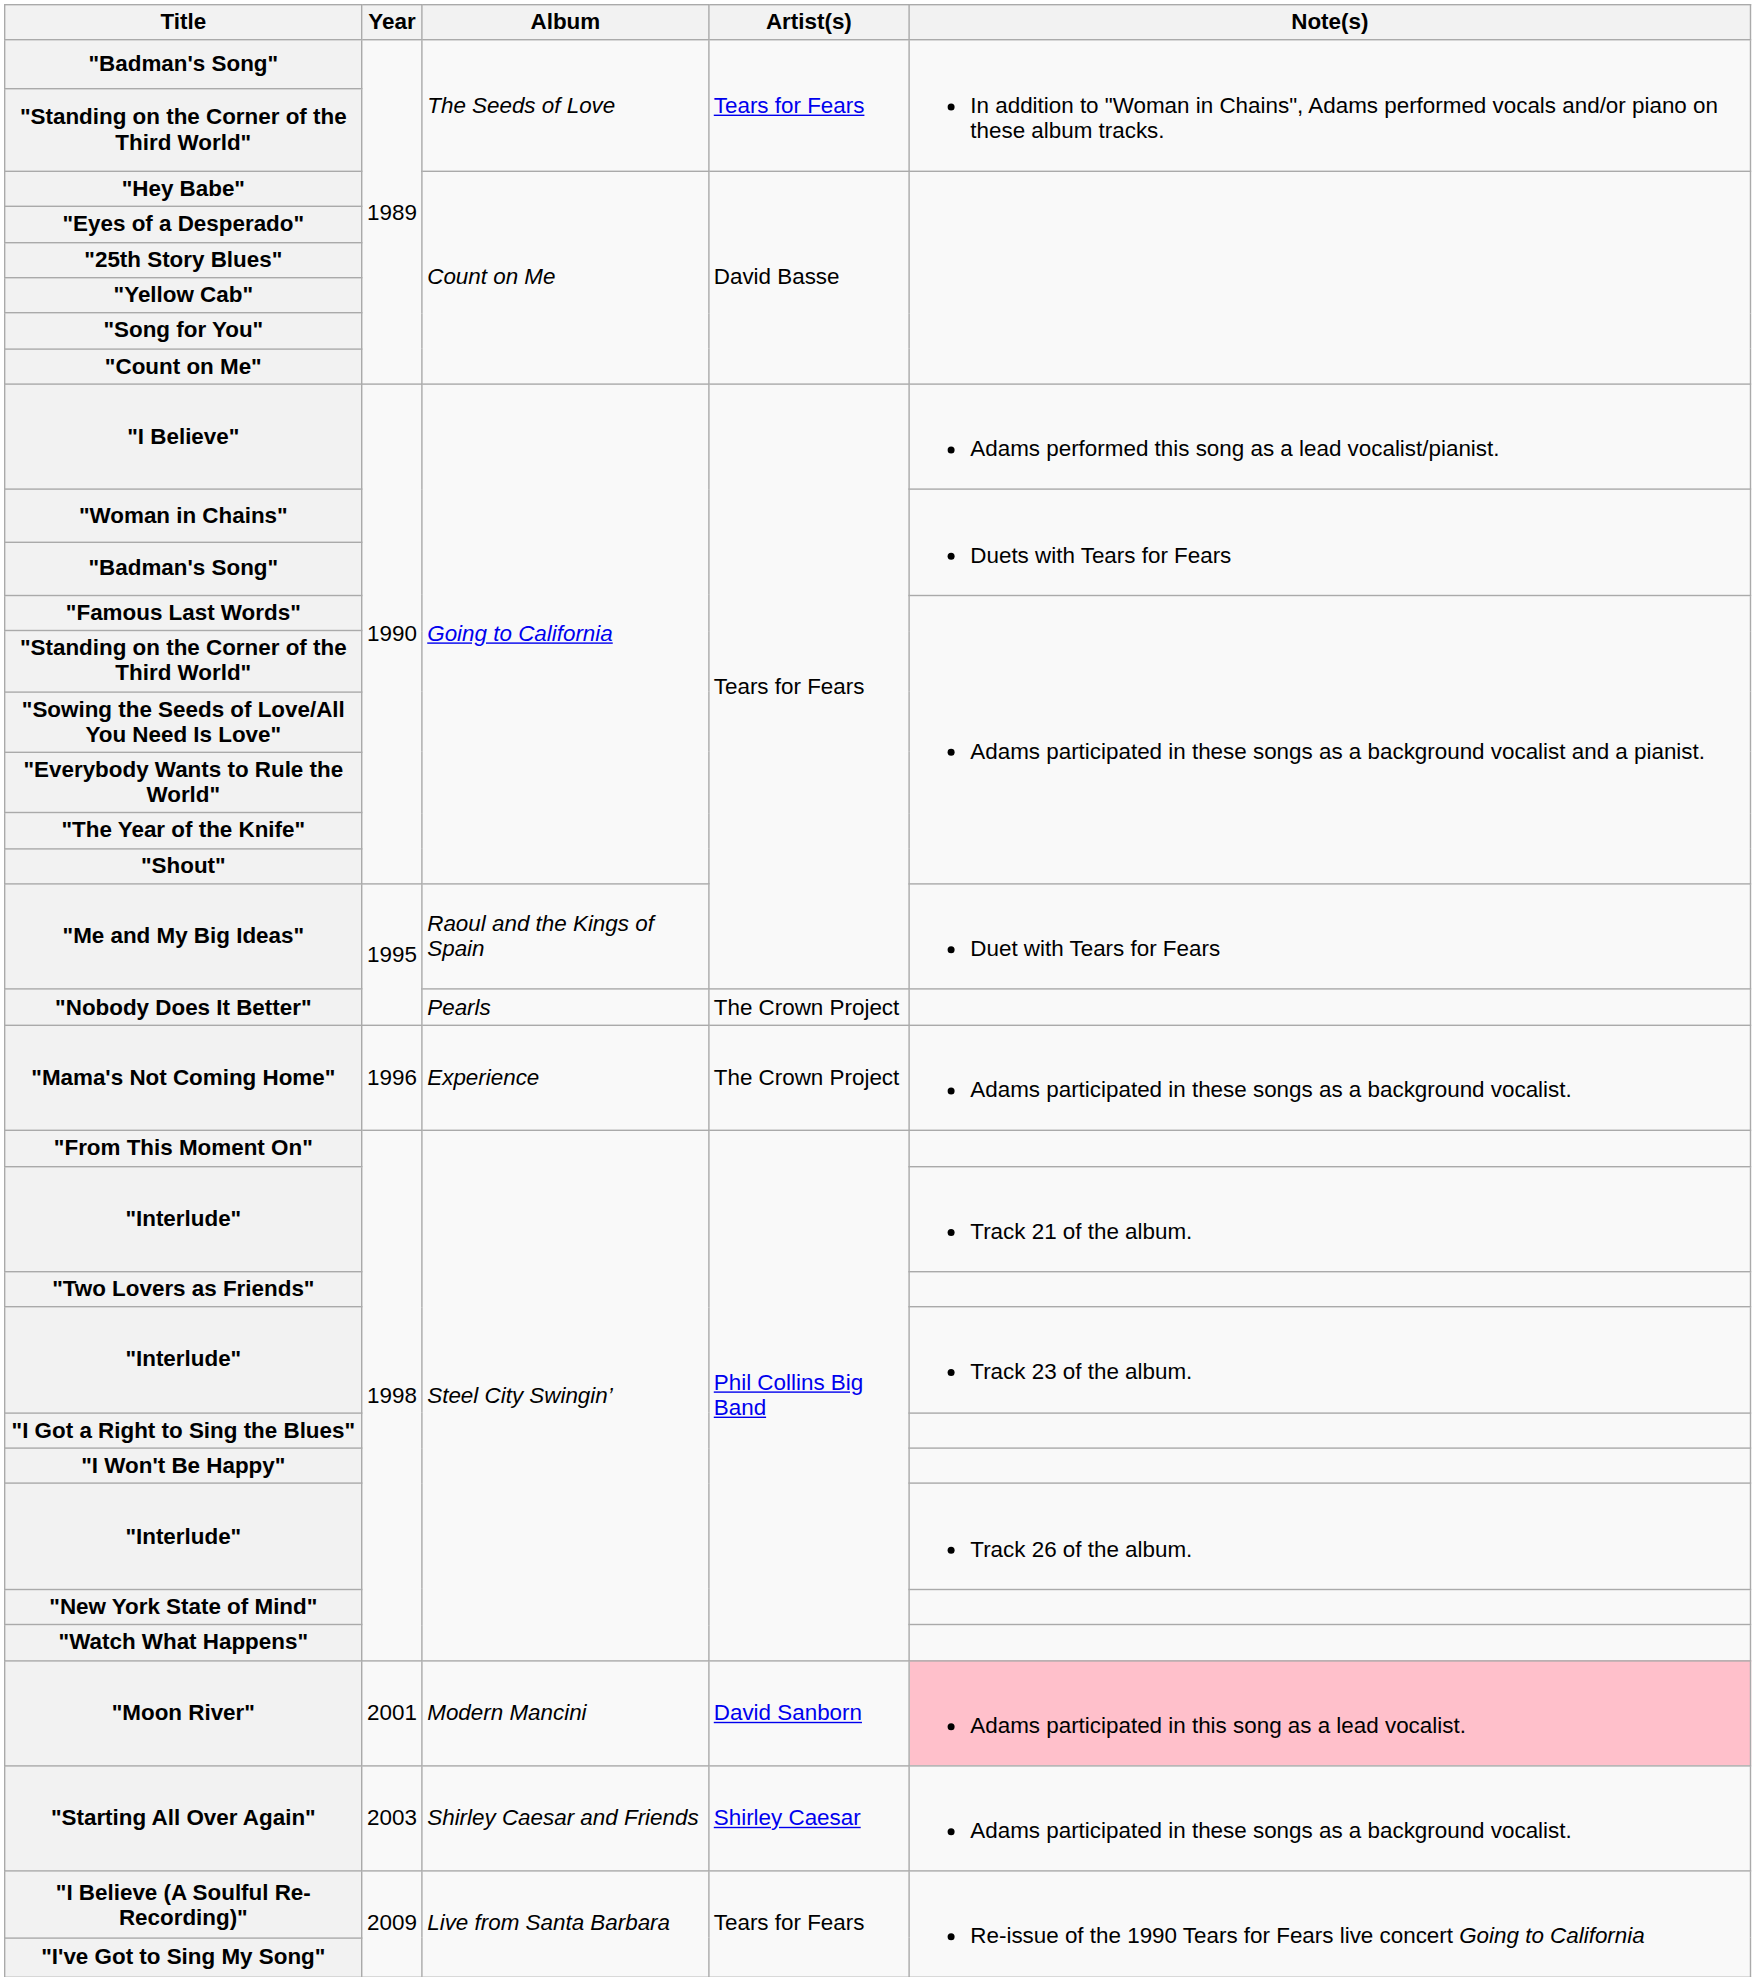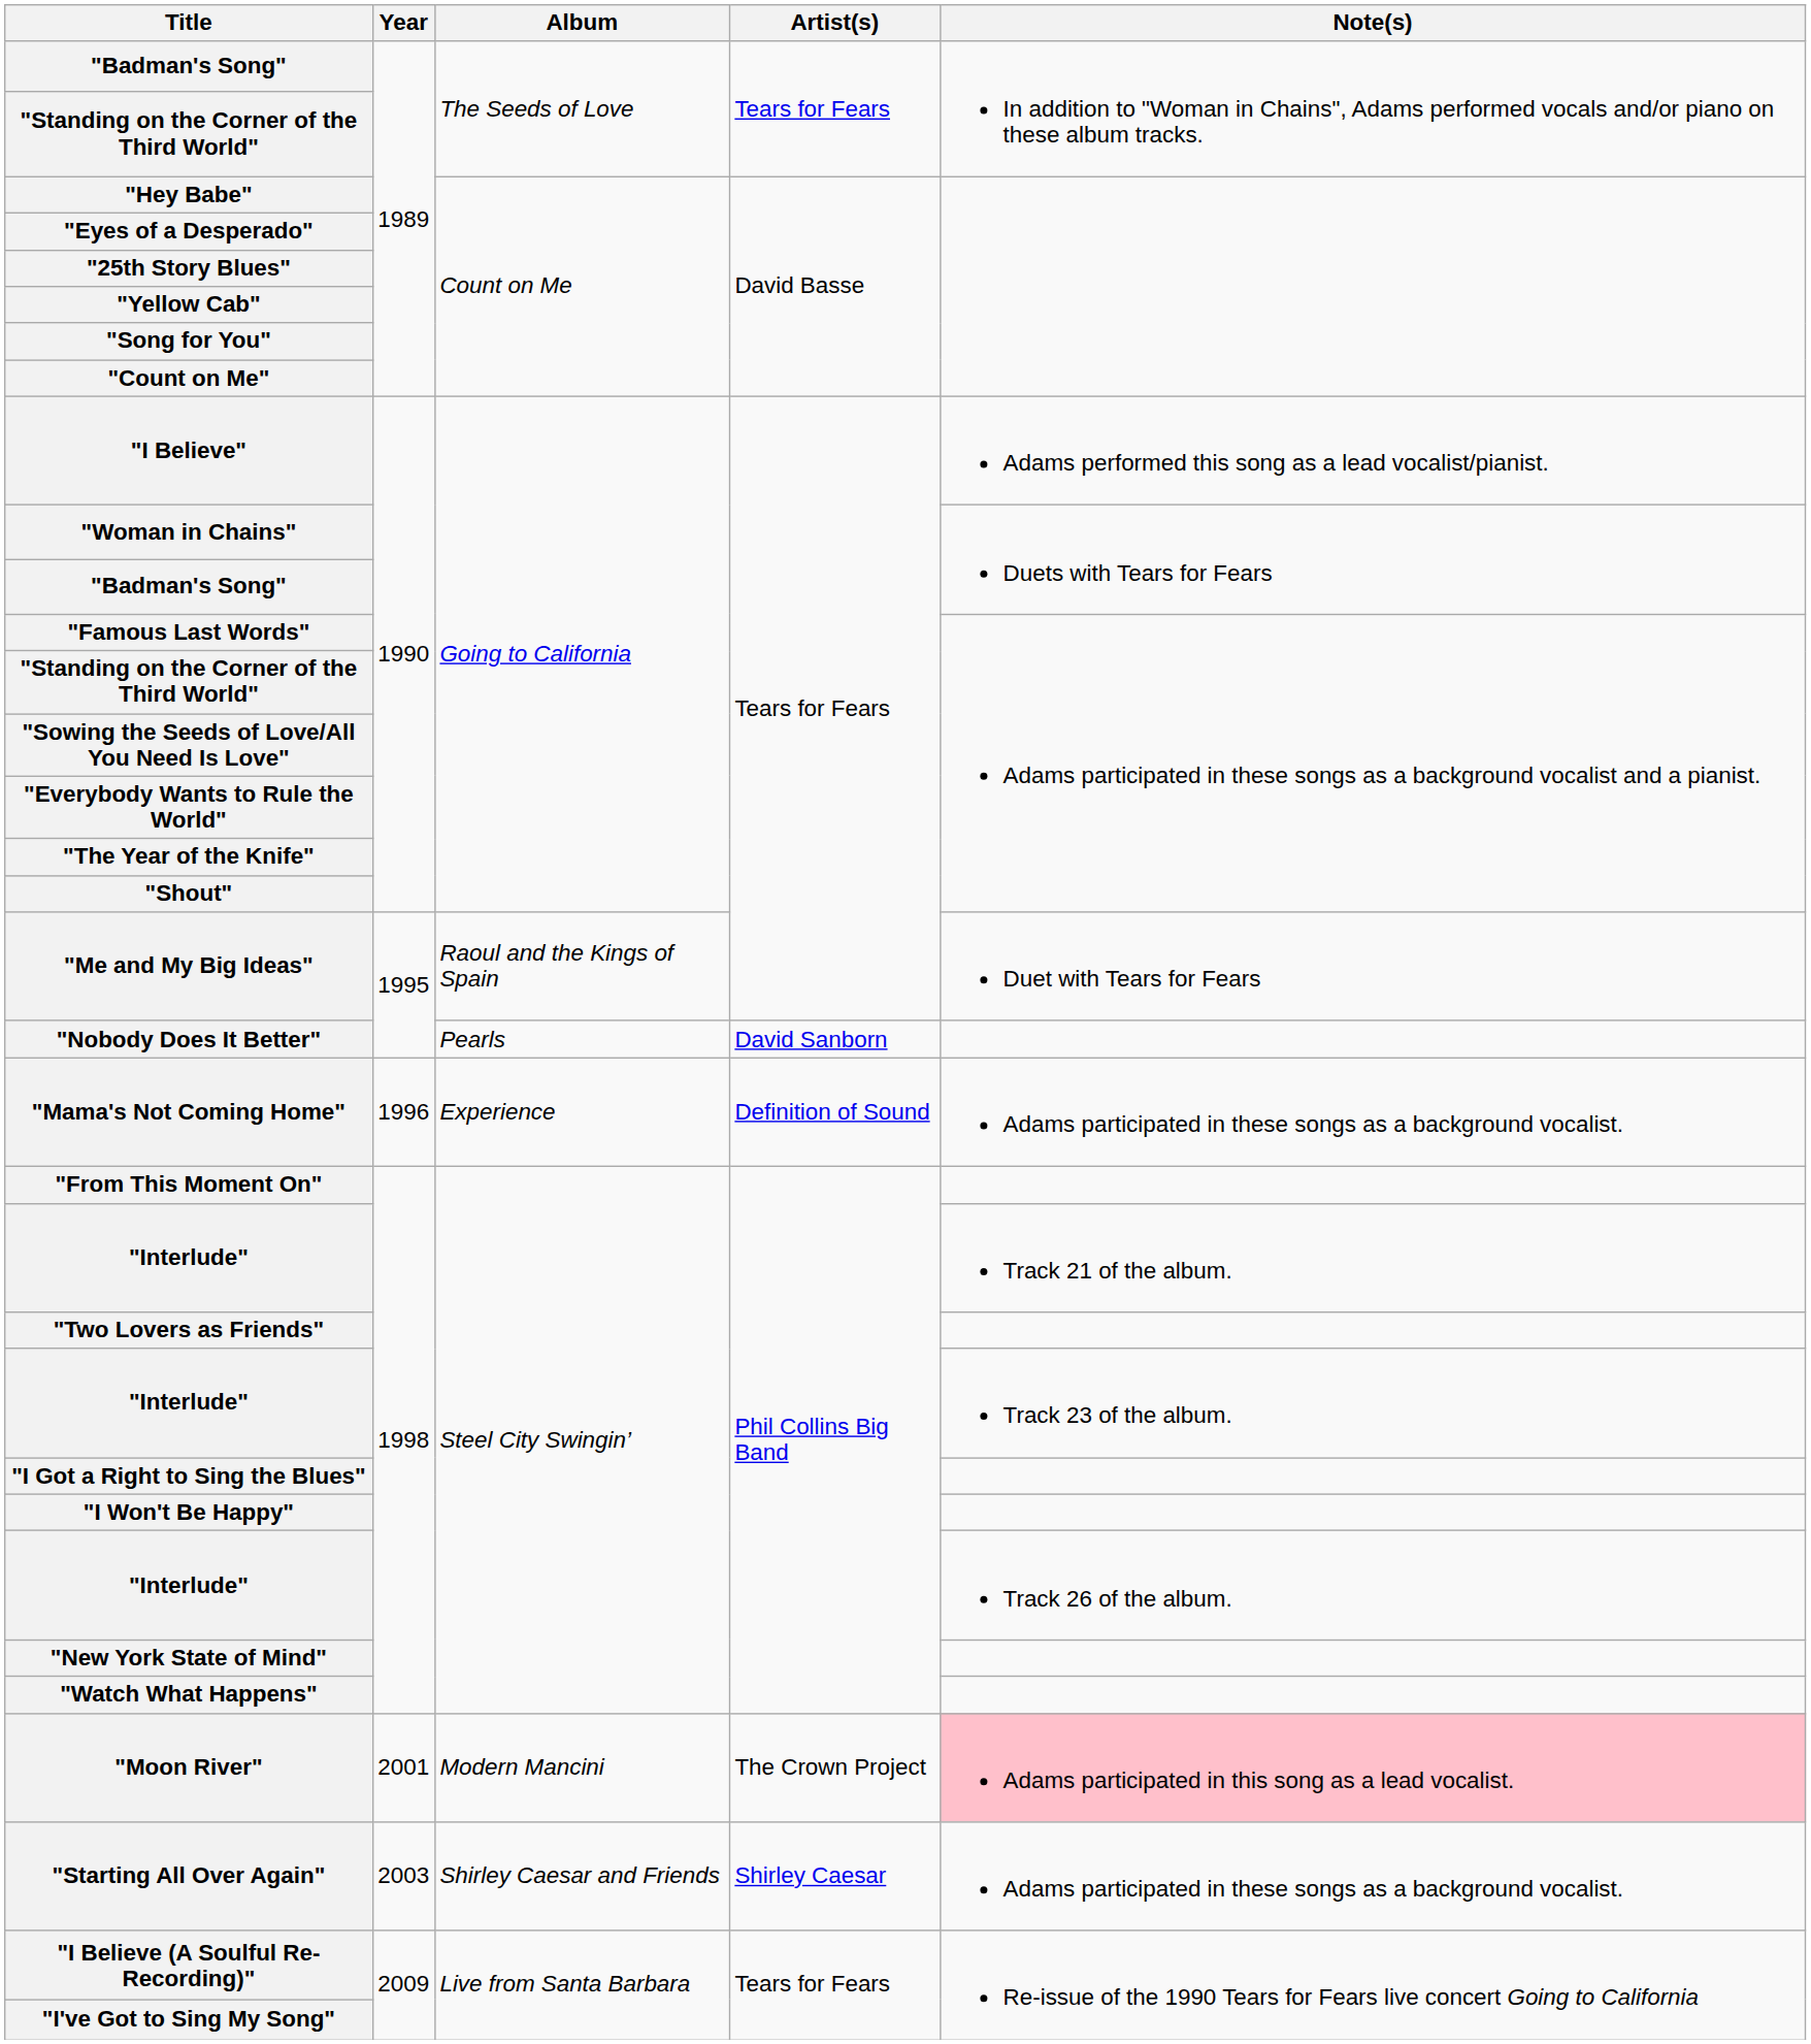 <table class="wikitable plainrowheaders">
 <tr>
 <th scope="col" style="width:27em;">Title</th>
 <th scope="col">Year</th>
 <th scope="col" style="width:21em;">Album</th>
 <th scope="col" style="width:14em;">Artist(s)</th>
 <th scope="col" style="width:70em;">Note(s)</th>
 </tr>
 <tr>
 <th scope="row">"Badman's Song"</th>
 <td rowspan="8" style="text-align:center;">1989</td>
 <td rowspan="2"><em>The Seeds of Love</em></td>
 <td rowspan="2"><a href='#'>Tears for Fears</a></td>
 <td rowspan="2"><br><ul><li>In addition to "Woman in Chains", Adams performed vocals and/or piano on these album tracks.</li></ul></td>
 </tr>
 <tr>
 <th scope="row">"Standing on the Corner of the Third World"</th>
 </tr>
 <tr>
 <th scope="row">"Hey Babe"</th>
 <td rowspan="6"><em>Count on Me</em></td>
 <td rowspan="6">David Basse</td>
 <td rowspan="6"></td>
 </tr>
 <tr>
 <th scope="row">"Eyes of a Desperado"</th>
 </tr>
 <tr>
 <th scope="row">"25th Story Blues"</th>
 </tr>
 <tr>
 <th scope="row">"Yellow Cab"</th>
 </tr>
 <tr>
 <th scope="row">"Song for You"</th>
 </tr>
 <tr>
 <th scope="row">"Count on Me"</th>
 </tr>
 <tr>
 <th scope="row">"I Believe"</th>
 <td rowspan="9" style="text-align:center;">1990</td>
 <td rowspan="9"><em><a href='#'>Going to California</a></em></td>
 <td rowspan="10">Tears for Fears</td>
 <td><br><ul><li>Adams performed this song as a lead vocalist/pianist.</li></ul></td>
 </tr>
 <tr>
 <th scope="row">"Woman in Chains"</th>
 <td rowspan="2"><br><ul><li>Duets with Tears for Fears</li></ul></td>
 </tr>
 <tr>
 <th scope="row">"Badman's Song"</th>
 </tr>
 <tr>
 <th scope="row">"Famous Last Words"</th>
 <td rowspan="6"><br><ul><li>Adams participated in these songs as a background vocalist and a pianist.</li></ul></td>
 </tr>
 <tr>
 <th scope="row">"Standing on the Corner of the Third World"</th>
 </tr>
 <tr>
 <th scope="row">"Sowing the Seeds of Love/All You Need Is Love"</th>
 </tr>
 <tr>
 <th scope="row">"Everybody Wants to Rule the World"</th>
 </tr>
 <tr>
 <th scope="row">"The Year of the Knife"</th>
 </tr>
 <tr>
 <th scope="row">"Shout"</th>
 </tr>
 <tr>
 <th scope="row">"Me and My Big Ideas"</th>
 <td rowspan="2" style="text-align:center;">1995</td>
 <td><em>Raoul and the Kings of Spain</em></td>
 <td><br><ul><li>Duet with Tears for Fears</li></ul></td>
 </tr>
 <tr>
 <th scope="row">"Nobody Does It Better"</th>
 <td><em>Pearls</em></td>
-<td>The Crown Project</td>
+<td><a href='#'>David Sanborn</a></td>
 <td></td>
 </tr>
 <tr>
 <th scope="row">"Mama's Not Coming Home"</th>
 <td style="text-align:center;">1996</td>
 <td><em>Experience</em></td>
-<td>The Crown Project</td>
+<td><a href='#'>Definition of Sound</a></td>
 <td><br><ul><li>Adams participated in these songs as a background vocalist.</li></ul></td>
 </tr>
 <tr>
 <th scope="row">"From This Moment On"</th>
 <td rowspan="9" style="text-align:center;">1998</td>
 <td rowspan="9"><em>Steel City Swingin’</em></td>
 <td rowspan="9"><a href='#'>Phil Collins Big Band</a></td>
 <td></td>
 </tr>
 <tr>
 <th scope="row">"Interlude"</th>
 <td><br><ul><li>Track 21 of the album.</li></ul></td>
 </tr>
 <tr>
 <th scope="row">"Two Lovers as Friends"</th>
 <td></td>
 </tr>
 <tr>
 <th scope="row">"Interlude"</th>
 <td><br><ul><li>Track 23 of the album.</li></ul></td>
 </tr>
 <tr>
 <th scope="row">"I Got a Right to Sing the Blues"</th>
 <td></td>
 </tr>
 <tr>
 <th scope="row">"I Won't Be Happy"</th>
 <td></td>
 </tr>
 <tr>
 <th scope="row">"Interlude"</th>
 <td><br><ul><li>Track 26 of the album.</li></ul></td>
 </tr>
 <tr>
 <th scope="row">"New York State of Mind"</th>
 <td></td>
 </tr>
 <tr>
 <th scope="row">"Watch What Happens"</th>
 <td></td>
 </tr>
 <tr>
 <th scope="row">"Moon River"</th>
 <td style="text-align:center;">2001</td>
 <td><em>Modern Mancini</em></td>
-<td><a href='#'>David Sanborn</a></td>
+<td>The Crown Project</td>
 <td style="background: pink;"><br><ul><li>Adams participated in this song as a lead vocalist.</li></ul></td>
 </tr>
 <tr>
 <th scope="row">"Starting All Over Again"</th>
 <td style="text-align:center;">2003</td>
 <td><em>Shirley Caesar and Friends</em></td>
 <td><a href='#'>Shirley Caesar</a></td>
 <td><br><ul><li>Adams participated in these songs as a background vocalist.</li></ul></td>
 </tr>
 <tr>
 <th scope="row">"I Believe (A Soulful Re-Recording)"</th>
 <td rowspan="2" style="text-align:center;">2009</td>
 <td rowspan="2"><em>Live from Santa Barbara</em></td>
 <td rowspan="2">Tears for Fears</td>
 <td rowspan="2"><br><ul><li>Re-issue of the 1990 Tears for Fears live concert <em>Going to California</em></li></ul></td>
 </tr>
 <tr>
 <th scope="row">"I've Got to Sing My Song"</th>
 </tr>
 </table>
